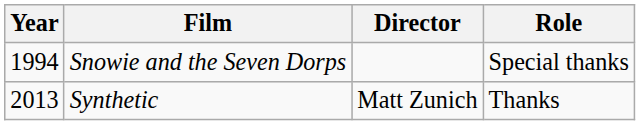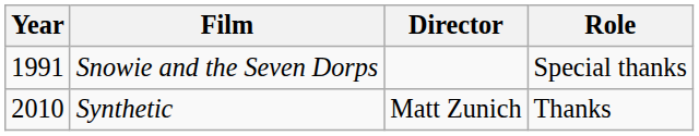 <table class="wikitable">
 <tr>
 <th>Year</th>
 <th>Film</th>
 <th>Director</th>
 <th>Role</th>
 </tr>
 <tr>
-<td>1994</td>
+<td>1991</td>
 <td><em>Snowie and the Seven Dorps</em></td>
 <td></td>
 <td>Special thanks</td>
 </tr>
 <tr>
-<td>2013</td>
+<td>2010</td>
 <td><em>Synthetic</em></td>
 <td>Matt Zunich</td>
 <td>Thanks</td>
 </tr>
 </table>
